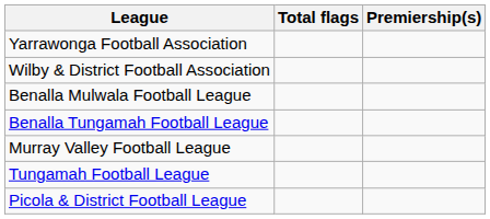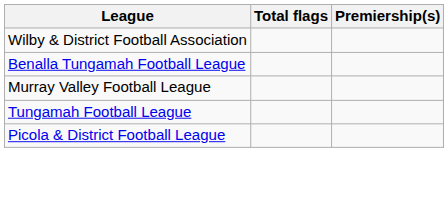 <table class="wikitable">
 <tr>
 <th>League</th>
 <th>Total flags</th>
 <th>Premiership(s)</th>
 </tr>
 <tr>
-<td>Yarrawonga Football Association</td>
-<td></td>
-<td></td>
-</tr>
-<tr>
 <td>Wilby & District Football Association</td>
-<td></td>
-<td></td>
-</tr>
-<tr>
-<td>Benalla Mulwala Football League</td>
 <td></td>
 <td></td>
 </tr>
 <tr>
 <td><a href='#'>Benalla Tungamah Football League</a></td>
 <td></td>
 <td></td>
 </tr>
 <tr>
 <td>Murray Valley Football League</td>
 <td></td>
 <td></td>
 </tr>
 <tr>
 <td><a href='#'>Tungamah Football League</a></td>
 <td></td>
 <td></td>
 </tr>
 <tr>
 <td><a href='#'>Picola & District Football League</a></td>
 <td></td>
 <td></td>
 </tr>
 </table>
